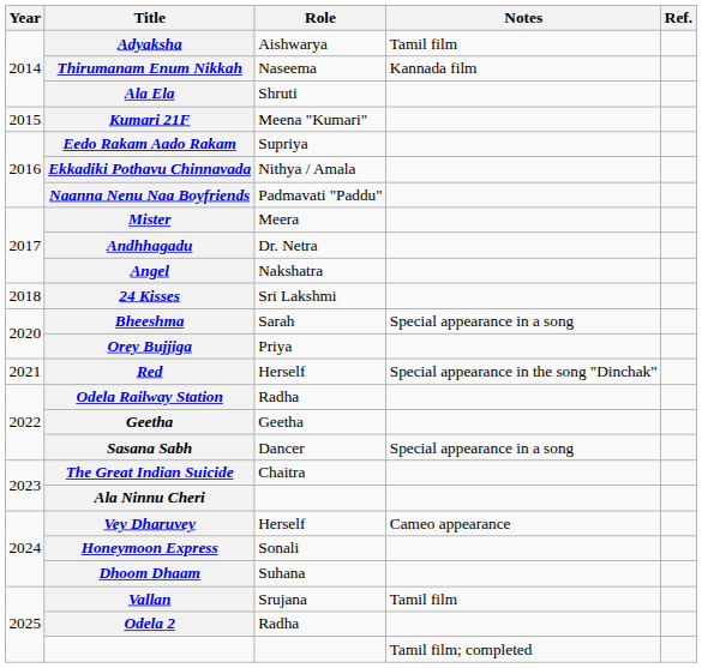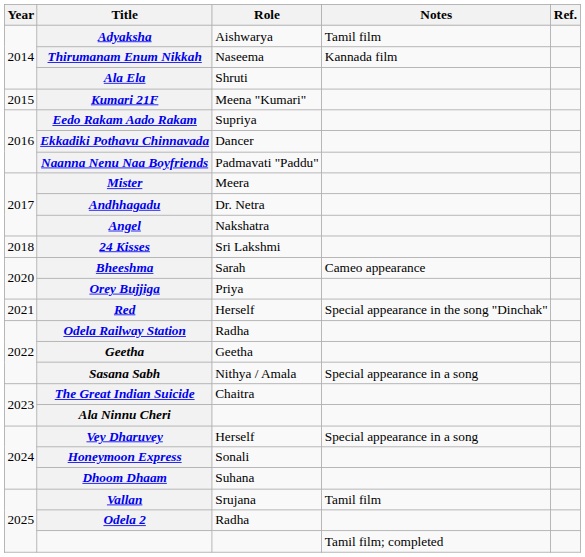 <table class="wikitable plainrowheaders sortable">
 <tr style="background:#ccc; text-align:center;">
 <th scope="col">Year</th>
 <th scope="col">Title</th>
 <th scope="col">Role</th>
 <th scope="col">Notes</th>
 <th scope="col" class="unsortable">Ref.</th>
 </tr>
 <tr>
 <td rowspan="3">2014</td>
 <th scope="row"><em><a href='#'>Adyaksha</a></em></th>
 <td>Aishwarya</td>
 <td>Tamil film</td>
 <td></td>
 </tr>
 <tr>
 <th scope="row"><em><a href='#'>Thirumanam Enum Nikkah</a></em></th>
 <td>Naseema</td>
 <td>Kannada film</td>
 <td></td>
 </tr>
 <tr>
 <th scope="row"><em><a href='#'>Ala Ela</a></em></th>
 <td>Shruti</td>
 <td></td>
 <td></td>
 </tr>
 <tr>
 <td>2015</td>
 <th scope="row"><em><a href='#'>Kumari 21F</a></em></th>
 <td>Meena "Kumari"</td>
 <td></td>
 <td></td>
 </tr>
 <tr>
 <td rowspan="3">2016</td>
 <th scope="row"><em><a href='#'>Eedo Rakam Aado Rakam</a></em></th>
 <td>Supriya</td>
 <td></td>
 <td></td>
 </tr>
 <tr>
 <th scope="row"><em><a href='#'>Ekkadiki Pothavu Chinnavada</a></em></th>
-<td>Nithya / Amala</td>
+<td>Dancer</td>
 <td></td>
 <td></td>
 </tr>
 <tr>
 <th scope="row"><em><a href='#'>Naanna Nenu Naa Boyfriends</a></em></th>
 <td>Padmavati "Paddu"</td>
 <td></td>
 <td></td>
 </tr>
 <tr>
 <td rowspan="3">2017</td>
 <th scope="row"><em><a href='#'>Mister</a></em></th>
 <td>Meera</td>
 <td></td>
 <td></td>
 </tr>
 <tr>
 <th scope="row"><em><a href='#'>Andhhagadu</a></em></th>
 <td>Dr. Netra</td>
 <td></td>
 <td></td>
 </tr>
 <tr>
 <th scope="row"><em><a href='#'>Angel</a></em></th>
 <td>Nakshatra</td>
 <td></td>
 <td></td>
 </tr>
 <tr>
 <td>2018</td>
 <th scope="row"><em><a href='#'>24 Kisses</a></em></th>
 <td>Sri Lakshmi</td>
 <td></td>
 <td></td>
 </tr>
 <tr>
 <td rowspan="2">2020</td>
 <th scope="row"><em><a href='#'>Bheeshma</a></em></th>
 <td>Sarah</td>
-<td>Special appearance in a song</td>
+<td>Cameo appearance</td>
 <td></td>
 </tr>
 <tr>
 <th scope="row"><em><a href='#'>Orey Bujjiga</a></em></th>
 <td>Priya</td>
 <td></td>
 <td></td>
 </tr>
 <tr>
 <td>2021</td>
 <th scope="row"><em><a href='#'>Red</a></em></th>
 <td>Herself</td>
 <td>Special appearance in the song "Dinchak"</td>
 <td></td>
 </tr>
 <tr>
 <td rowspan="3">2022</td>
 <th scope="row"><em><a href='#'>Odela Railway Station</a></em></th>
 <td>Radha</td>
 <td></td>
 <td></td>
 </tr>
 <tr>
 <th scope="row"><em>Geetha</em></th>
 <td>Geetha</td>
 <td></td>
 <td></td>
 </tr>
 <tr>
 <th scope="row"><em>Sasana Sabh</em></th>
-<td>Dancer</td>
+<td>Nithya / Amala</td>
 <td>Special appearance in a song</td>
 <td></td>
 </tr>
 <tr>
 <td rowspan="2">2023</td>
 <th scope="row"><em><a href='#'>The Great Indian Suicide</a></em></th>
 <td>Chaitra</td>
 <td></td>
 <td></td>
 </tr>
 <tr>
 <th scope="row"><em>Ala Ninnu Cheri</em></th>
 <td></td>
 <td></td>
 <td></td>
 </tr>
 <tr>
 <td rowspan="3">2024</td>
 <th scope = "row"><em><a href='#'>Vey Dharuvey</a></em></th>
 <td>Herself</td>
-<td>Cameo appearance</td>
+<td>Special appearance in a song</td>
 <td></td>
 </tr>
 <tr>
 <th scope = "row"><em><a href='#'>Honeymoon Express</a></em></th>
 <td>Sonali</td>
 <td></td>
 <td></td>
 </tr>
 <tr>
 <th scope = "row"><em><a href='#'>Dhoom Dhaam</a></em></th>
 <td>Suhana</td>
 <td></td>
 <td></td>
 </tr>
 <tr>
 <td rowspan="6">2025</td>
 <th scope = "row"><em><a href='#'>Vallan</a></em></th>
 <td>Srujana</td>
 <td>Tamil film</td>
 <td></td>
 </tr>
 <tr>
 <th scope = "row"><a href='#'><em>Odela 2</em></a></th>
 <td>Radha</td>
 <td></td>
 <td></td>
 </tr>
 <tr>
 <td></td>
 <td></td>
 <td>Tamil film; completed</td>
 <td></td>
 </tr>
 </table>
